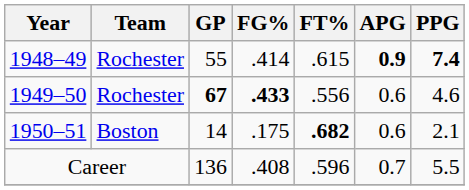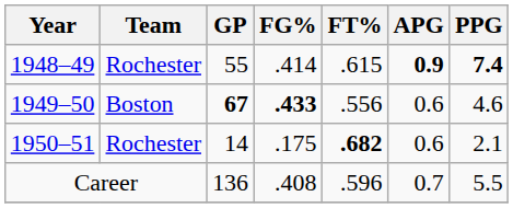 <table class="wikitable sortable" style="font-size:95%; text-align:right;">
 <tr>
 <th>Year</th>
 <th>Team</th>
 <th>GP</th>
 <th>FG%</th>
 <th>FT%</th>
 <th>APG</th>
 <th>PPG</th>
 </tr>
 <tr>
 <td style="text-align:left;"><a href='#'>1948–49</a></td>
 <td style="text-align:left;"><a href='#'>Rochester</a></td>
 <td>55</td>
 <td>.414</td>
 <td>.615</td>
 <td><strong>0.9</strong></td>
 <td><strong>7.4</strong></td>
 </tr>
 <tr>
 <td style="text-align:left;"><a href='#'>1949–50</a></td>
-<td style="text-align:left;"><a href='#'>Rochester</a></td>
+<td style="text-align:left;"><a href='#'>Boston</a></td>
 <td><strong>67</strong></td>
 <td><strong>.433</strong></td>
 <td>.556</td>
 <td>0.6</td>
 <td>4.6</td>
 </tr>
 <tr>
 <td style="text-align:left;"><a href='#'>1950–51</a></td>
-<td style="text-align:left;"><a href='#'>Boston</a></td>
+<td style="text-align:left;"><a href='#'>Rochester</a></td>
 <td>14</td>
 <td>.175</td>
 <td><strong>.682</strong></td>
 <td>0.6</td>
 <td>2.1</td>
 </tr>
 <tr>
 <td style="text-align:center;" colspan="2">Career</td>
 <td>136</td>
 <td>.408</td>
 <td>.596</td>
 <td>0.7</td>
 <td>5.5</td>
 </tr>
 <tr>
 </tr>
 </table>
